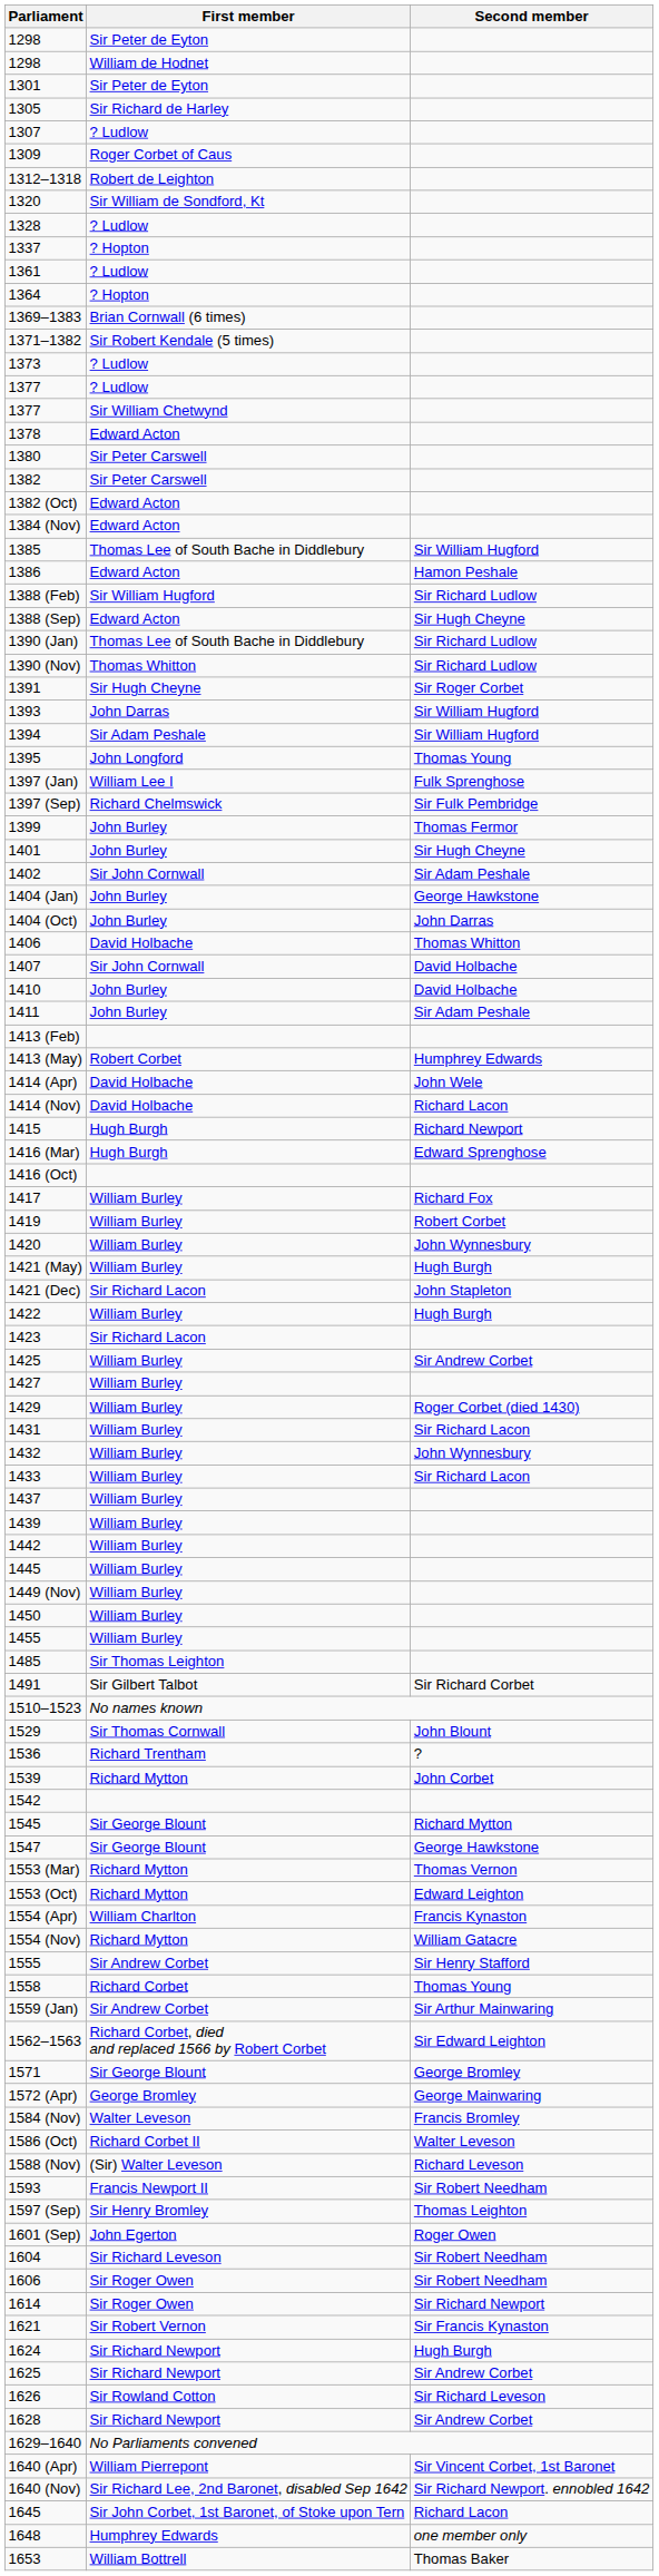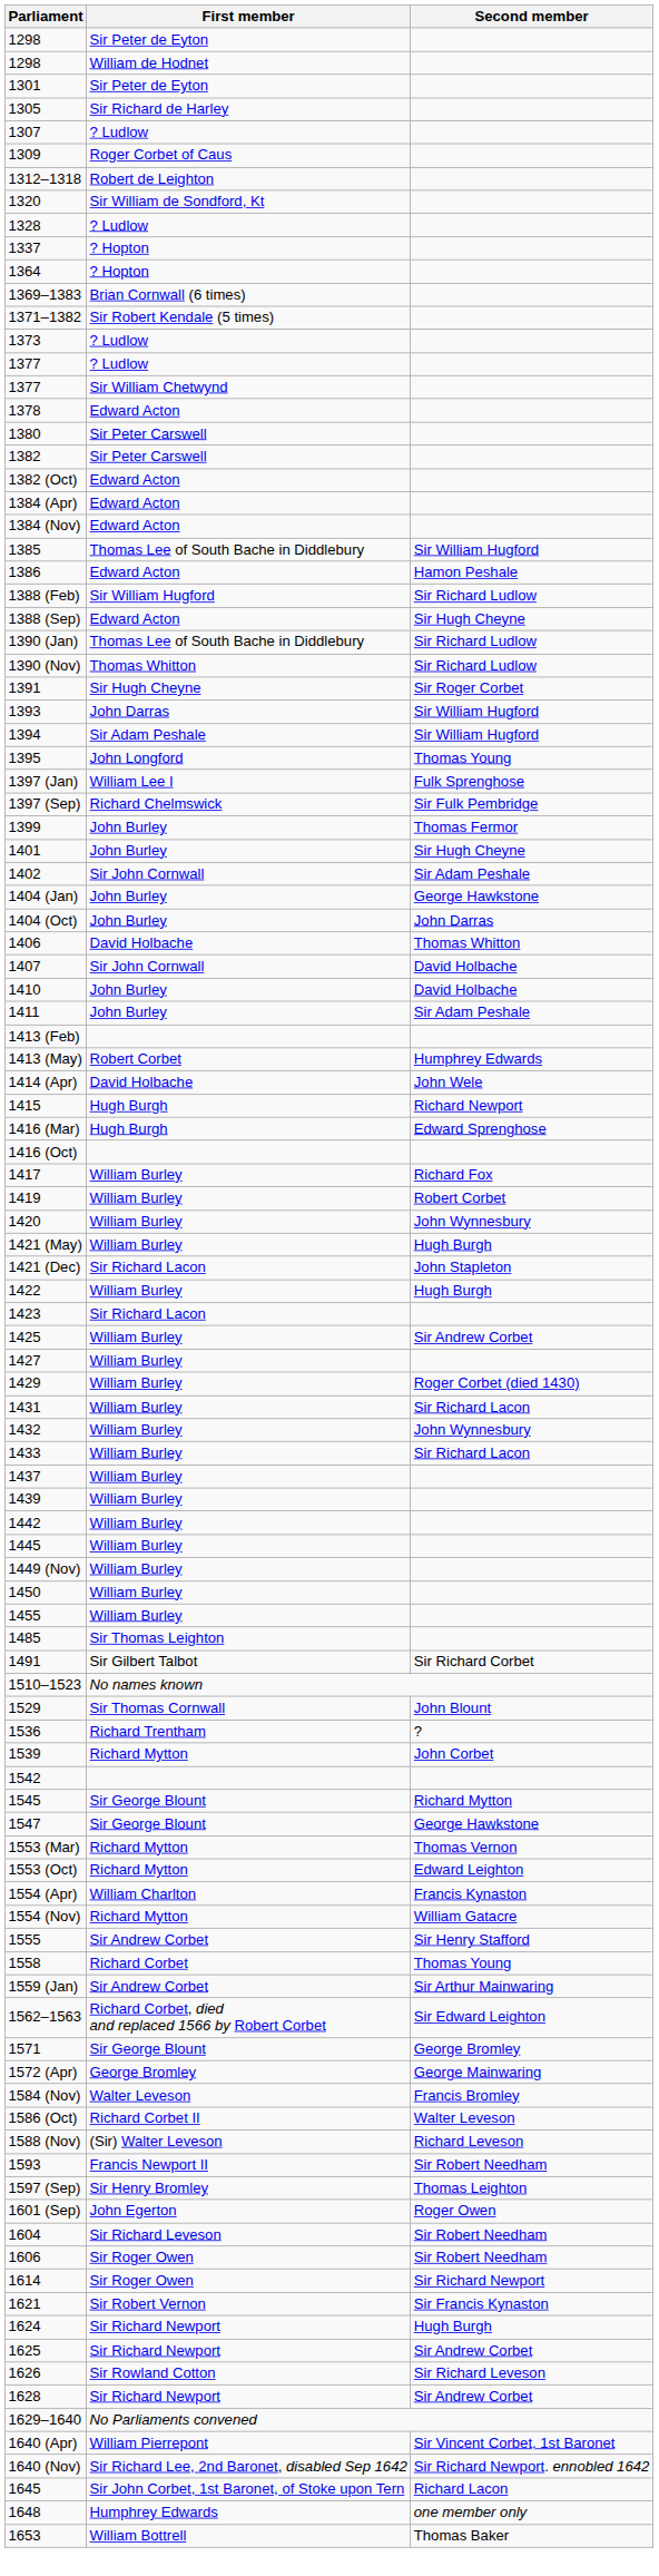 <table class="wikitable">
 <tr>
 <th>Parliament</th>
 <th>First member</th>
 <th>Second member</th>
 </tr>
 <tr>
 <td>1298</td>
 <td><a href='#'>Sir Peter de Eyton</a></td>
 <td></td>
 </tr>
 <tr>
 <td>1298</td>
 <td><a href='#'>William de Hodnet</a></td>
 <td></td>
 </tr>
 <tr>
 <td>1301</td>
 <td><a href='#'>Sir Peter de Eyton</a></td>
 <td></td>
 </tr>
 <tr>
 <td>1305</td>
 <td><a href='#'>Sir Richard de Harley</a></td>
 <td></td>
 </tr>
 <tr>
 <td>1307</td>
 <td><a href='#'>? Ludlow</a></td>
 <td></td>
 </tr>
 <tr>
 <td>1309</td>
 <td><a href='#'>Roger Corbet of Caus</a></td>
 <td></td>
 </tr>
 <tr>
 <td>1312–1318</td>
 <td><a href='#'>Robert de Leighton</a></td>
 <td></td>
 </tr>
 <tr>
 <td>1320</td>
 <td><a href='#'>Sir William de Sondford, Kt</a></td>
 <td></td>
 </tr>
 <tr>
 <td>1328</td>
 <td><a href='#'>? Ludlow</a></td>
 <td></td>
 </tr>
 <tr>
 <td>1337</td>
 <td><a href='#'>? Hopton</a></td>
 <td></td>
 </tr>
 <tr>
-<td>1361</td>
-<td><a href='#'>? Ludlow</a></td>
-<td></td>
-</tr>
-<tr>
 <td>1364</td>
 <td><a href='#'>? Hopton</a></td>
 <td></td>
 </tr>
 <tr>
 <td>1369–1383</td>
 <td><a href='#'>Brian Cornwall</a> (6 times)</td>
 <td></td>
 </tr>
 <tr>
 <td>1371–1382</td>
 <td><a href='#'>Sir Robert Kendale</a> (5 times)</td>
 <td></td>
 </tr>
 <tr>
 <td>1373</td>
 <td><a href='#'>? Ludlow</a></td>
 <td></td>
 </tr>
 <tr>
 <td>1377</td>
 <td><a href='#'>? Ludlow</a></td>
 <td></td>
 </tr>
 <tr>
 <td>1377</td>
 <td><a href='#'>Sir William Chetwynd</a></td>
 <td></td>
 </tr>
 <tr>
 <td>1378</td>
 <td><a href='#'>Edward Acton</a></td>
 <td></td>
 </tr>
 <tr>
 <td>1380</td>
 <td><a href='#'>Sir Peter Carswell</a></td>
 <td></td>
 </tr>
 <tr>
 <td>1382</td>
 <td><a href='#'>Sir Peter Carswell</a></td>
 <td></td>
 </tr>
 <tr>
 <td>1382 (Oct)</td>
+<td><a href='#'>Edward Acton</a></td>
+<td></td>
+</tr>
+<tr>
+<td>1384 (Apr)</td>
 <td><a href='#'>Edward Acton</a></td>
 <td></td>
 </tr>
 <tr>
 <td>1384 (Nov)</td>
 <td><a href='#'>Edward Acton</a></td>
 <td></td>
 </tr>
 <tr>
 <td>1385</td>
 <td><a href='#'>Thomas Lee</a> of South Bache in Diddlebury</td>
 <td><a href='#'>Sir William Hugford</a></td>
 </tr>
 <tr>
 <td>1386</td>
 <td><a href='#'>Edward Acton</a></td>
 <td><a href='#'>Hamon Peshale</a></td>
 </tr>
 <tr>
 <td>1388 (Feb)</td>
 <td><a href='#'>Sir William Hugford</a></td>
 <td><a href='#'>Sir Richard Ludlow</a></td>
 </tr>
 <tr>
 <td>1388 (Sep)</td>
 <td><a href='#'>Edward Acton</a></td>
 <td><a href='#'>Sir Hugh Cheyne</a></td>
 </tr>
 <tr>
 <td>1390 (Jan)</td>
 <td><a href='#'>Thomas Lee</a> of South Bache in Diddlebury</td>
 <td><a href='#'>Sir Richard Ludlow</a></td>
 </tr>
 <tr>
 <td>1390 (Nov)</td>
 <td><a href='#'>Thomas Whitton</a></td>
 <td><a href='#'>Sir Richard Ludlow</a></td>
 </tr>
 <tr>
 <td>1391</td>
 <td><a href='#'>Sir Hugh Cheyne</a></td>
 <td><a href='#'>Sir Roger Corbet</a></td>
 </tr>
 <tr>
 <td>1393</td>
 <td><a href='#'>John Darras</a></td>
 <td><a href='#'>Sir William Hugford</a></td>
 </tr>
 <tr>
 <td>1394</td>
 <td><a href='#'>Sir Adam Peshale</a></td>
 <td><a href='#'>Sir William Hugford</a></td>
 </tr>
 <tr>
 <td>1395</td>
 <td><a href='#'>John Longford</a></td>
 <td><a href='#'>Thomas Young</a></td>
 </tr>
 <tr>
 <td>1397 (Jan)</td>
 <td><a href='#'>William Lee I</a></td>
 <td><a href='#'>Fulk Sprenghose</a></td>
 </tr>
 <tr>
 <td>1397 (Sep)</td>
 <td><a href='#'>Richard Chelmswick</a></td>
 <td><a href='#'>Sir Fulk Pembridge</a></td>
 </tr>
 <tr>
 <td>1399</td>
 <td><a href='#'>John Burley</a></td>
 <td><a href='#'>Thomas Fermor</a></td>
 </tr>
 <tr>
 <td>1401</td>
 <td><a href='#'>John Burley</a></td>
 <td><a href='#'>Sir Hugh Cheyne</a></td>
 </tr>
 <tr>
 <td>1402</td>
 <td><a href='#'>Sir John Cornwall</a></td>
 <td><a href='#'>Sir Adam Peshale</a></td>
 </tr>
 <tr>
 <td>1404 (Jan)</td>
 <td><a href='#'>John Burley</a></td>
 <td><a href='#'>George Hawkstone</a></td>
 </tr>
 <tr>
 <td>1404 (Oct)</td>
 <td><a href='#'>John Burley</a></td>
 <td><a href='#'>John Darras</a></td>
 </tr>
 <tr>
 <td>1406</td>
 <td><a href='#'>David Holbache</a></td>
 <td><a href='#'>Thomas Whitton</a></td>
 </tr>
 <tr>
 <td>1407</td>
 <td><a href='#'>Sir John Cornwall</a></td>
 <td><a href='#'>David Holbache</a></td>
 </tr>
 <tr>
 <td>1410</td>
 <td><a href='#'>John Burley</a></td>
 <td><a href='#'>David Holbache</a></td>
 </tr>
 <tr>
 <td>1411</td>
 <td><a href='#'>John Burley</a></td>
 <td><a href='#'>Sir Adam Peshale</a></td>
 </tr>
 <tr>
 <td>1413 (Feb)</td>
 <td></td>
 </tr>
 <tr>
 <td>1413 (May)</td>
 <td><a href='#'>Robert Corbet</a></td>
 <td><a href='#'>Humphrey Edwards</a></td>
 </tr>
 <tr>
 <td>1414 (Apr)</td>
 <td><a href='#'>David Holbache</a></td>
 <td><a href='#'>John Wele</a></td>
-</tr>
-<tr>
-<td>1414 (Nov)</td>
-<td><a href='#'>David Holbache</a></td>
-<td><a href='#'>Richard Lacon</a></td>
 </tr>
 <tr>
 <td>1415</td>
 <td><a href='#'>Hugh Burgh</a></td>
 <td><a href='#'>Richard Newport</a></td>
 </tr>
 <tr>
 <td>1416 (Mar)</td>
 <td><a href='#'>Hugh Burgh</a></td>
 <td><a href='#'>Edward Sprenghose</a></td>
 </tr>
 <tr>
 <td>1416 (Oct)</td>
 <td></td>
 </tr>
 <tr>
 <td>1417</td>
 <td><a href='#'>William Burley</a></td>
 <td><a href='#'>Richard Fox</a></td>
 </tr>
 <tr>
 <td>1419</td>
 <td><a href='#'>William Burley</a></td>
 <td><a href='#'>Robert Corbet</a></td>
 </tr>
 <tr>
 <td>1420</td>
 <td><a href='#'>William Burley</a></td>
 <td><a href='#'>John Wynnesbury</a></td>
 </tr>
 <tr>
 <td>1421 (May)</td>
 <td><a href='#'>William Burley</a></td>
 <td><a href='#'>Hugh Burgh</a></td>
 </tr>
 <tr>
 <td>1421 (Dec)</td>
 <td><a href='#'>Sir Richard Lacon</a></td>
 <td><a href='#'>John Stapleton</a></td>
 </tr>
 <tr>
 <td>1422</td>
 <td><a href='#'>William Burley</a></td>
 <td><a href='#'>Hugh Burgh</a></td>
 </tr>
 <tr>
 <td>1423</td>
 <td><a href='#'>Sir Richard Lacon</a></td>
 <td></td>
 </tr>
 <tr>
 <td>1425</td>
 <td><a href='#'>William Burley</a></td>
 <td><a href='#'>Sir Andrew Corbet</a></td>
 </tr>
 <tr>
 <td>1427</td>
 <td><a href='#'>William Burley</a></td>
 <td></td>
 </tr>
 <tr>
 <td>1429</td>
 <td><a href='#'>William Burley</a></td>
 <td><a href='#'>Roger Corbet (died 1430)</a></td>
 </tr>
 <tr>
 <td>1431</td>
 <td><a href='#'>William Burley</a></td>
 <td><a href='#'>Sir Richard Lacon</a></td>
 </tr>
 <tr>
 <td>1432</td>
 <td><a href='#'>William Burley</a></td>
 <td><a href='#'>John Wynnesbury</a></td>
 </tr>
 <tr>
 <td>1433</td>
 <td><a href='#'>William Burley</a></td>
 <td><a href='#'>Sir Richard Lacon</a></td>
 </tr>
 <tr>
 <td>1437</td>
 <td><a href='#'>William Burley</a></td>
 <td></td>
 </tr>
 <tr>
 <td>1439</td>
 <td><a href='#'>William Burley</a></td>
 <td></td>
 </tr>
 <tr>
 <td>1442</td>
 <td><a href='#'>William Burley</a></td>
 <td></td>
 </tr>
 <tr>
 <td>1445</td>
 <td><a href='#'>William Burley</a></td>
 <td></td>
 </tr>
 <tr>
 <td>1449 (Nov)</td>
 <td><a href='#'>William Burley</a></td>
 <td></td>
 </tr>
 <tr>
 <td>1450</td>
 <td><a href='#'>William Burley</a></td>
 <td></td>
 </tr>
 <tr>
 <td>1455</td>
 <td><a href='#'>William Burley</a></td>
 <td></td>
 </tr>
 <tr>
 <td>1485</td>
 <td><a href='#'>Sir Thomas Leighton</a></td>
 <td></td>
 </tr>
 <tr>
 <td>1491</td>
 <td>Sir Gilbert Talbot</td>
 <td>Sir Richard Corbet</td>
 </tr>
 <tr>
 <td>1510–1523</td>
 <td colspan = "2"><em>No names known</em></td>
 </tr>
 <tr>
 <td>1529</td>
 <td><a href='#'>Sir Thomas Cornwall</a></td>
 <td><a href='#'>John Blount</a></td>
 </tr>
 <tr>
 <td>1536</td>
 <td><a href='#'>Richard Trentham</a></td>
 <td>?</td>
 </tr>
 <tr>
 <td>1539</td>
 <td><a href='#'>Richard Mytton</a></td>
 <td><a href='#'>John Corbet</a></td>
 </tr>
 <tr>
 <td>1542</td>
 <td></td>
 </tr>
 <tr>
 <td>1545</td>
 <td><a href='#'>Sir George Blount</a></td>
 <td><a href='#'>Richard Mytton</a></td>
 </tr>
 <tr>
 <td>1547</td>
 <td><a href='#'>Sir George Blount</a></td>
 <td><a href='#'>George Hawkstone</a></td>
 </tr>
 <tr>
 <td>1553 (Mar)</td>
 <td><a href='#'>Richard Mytton</a></td>
 <td><a href='#'>Thomas Vernon</a></td>
 </tr>
 <tr>
 <td>1553 (Oct)</td>
 <td><a href='#'>Richard Mytton</a></td>
 <td><a href='#'>Edward Leighton</a></td>
 </tr>
 <tr>
 <td>1554 (Apr)</td>
 <td><a href='#'>William Charlton</a></td>
 <td><a href='#'>Francis Kynaston</a></td>
 </tr>
 <tr>
 <td>1554 (Nov)</td>
 <td><a href='#'>Richard Mytton</a></td>
 <td><a href='#'>William Gatacre</a></td>
 </tr>
 <tr>
 <td>1555</td>
 <td><a href='#'>Sir Andrew Corbet</a></td>
 <td><a href='#'>Sir Henry Stafford</a></td>
 </tr>
 <tr>
 <td>1558</td>
 <td><a href='#'>Richard Corbet</a></td>
 <td><a href='#'>Thomas Young</a></td>
 </tr>
 <tr>
 <td>1559 (Jan)</td>
 <td><a href='#'>Sir Andrew Corbet</a></td>
 <td><a href='#'>Sir Arthur Mainwaring</a></td>
 </tr>
 <tr>
 <td>1562–1563</td>
 <td><a href='#'>Richard Corbet</a>, <em>died <br> and replaced 1566 by</em> <a href='#'>Robert Corbet</a></td>
 <td><a href='#'>Sir Edward Leighton</a></td>
 </tr>
 <tr>
 <td>1571</td>
 <td><a href='#'>Sir George Blount</a></td>
 <td><a href='#'>George Bromley</a></td>
 </tr>
 <tr>
 <td>1572 (Apr)</td>
 <td><a href='#'>George Bromley</a></td>
 <td><a href='#'>George Mainwaring</a></td>
 </tr>
 <tr>
 <td>1584 (Nov)</td>
 <td><a href='#'>Walter Leveson</a></td>
 <td><a href='#'>Francis Bromley</a></td>
 </tr>
 <tr>
 <td>1586 (Oct)</td>
 <td><a href='#'>Richard Corbet II</a></td>
 <td><a href='#'>Walter Leveson</a></td>
 </tr>
 <tr>
 <td>1588 (Nov)</td>
 <td>(Sir) <a href='#'>Walter Leveson</a></td>
 <td><a href='#'>Richard Leveson</a></td>
 </tr>
 <tr>
 <td>1593</td>
 <td><a href='#'>Francis Newport II</a></td>
 <td><a href='#'>Sir Robert Needham</a></td>
 </tr>
 <tr>
 <td>1597 (Sep)</td>
 <td><a href='#'>Sir Henry Bromley</a></td>
 <td><a href='#'>Thomas Leighton</a></td>
 </tr>
 <tr>
 <td>1601 (Sep)</td>
 <td><a href='#'>John Egerton</a></td>
 <td><a href='#'>Roger Owen</a></td>
 </tr>
 <tr>
 <td>1604</td>
 <td><a href='#'>Sir Richard Leveson</a></td>
 <td><a href='#'>Sir Robert Needham</a></td>
 </tr>
 <tr>
 <td>1606</td>
 <td><a href='#'>Sir Roger Owen</a></td>
 <td><a href='#'>Sir Robert Needham</a></td>
 </tr>
 <tr>
 <td>1614</td>
 <td><a href='#'>Sir Roger Owen</a></td>
 <td><a href='#'>Sir Richard Newport</a></td>
 </tr>
 <tr>
 <td>1621</td>
 <td><a href='#'>Sir Robert Vernon</a></td>
 <td><a href='#'>Sir Francis Kynaston</a>   </td>
 </tr>
 <tr>
 <td>1624</td>
 <td><a href='#'>Sir Richard Newport</a></td>
 <td><a href='#'>Hugh Burgh</a></td>
 </tr>
 <tr>
 <td>1625</td>
 <td><a href='#'>Sir Richard Newport</a></td>
 <td><a href='#'>Sir Andrew Corbet</a></td>
 </tr>
 <tr>
 <td>1626</td>
 <td><a href='#'>Sir Rowland Cotton</a></td>
 <td><a href='#'>Sir Richard Leveson</a></td>
 </tr>
 <tr>
 <td>1628</td>
 <td><a href='#'>Sir Richard Newport</a></td>
 <td><a href='#'>Sir Andrew Corbet</a></td>
 </tr>
 <tr>
 <td>1629–1640</td>
 <td colspan = "2"><em>No Parliaments convened</em></td>
 </tr>
 <tr>
 <td>1640 (Apr)</td>
 <td><a href='#'>William Pierrepont</a></td>
 <td><a href='#'>Sir Vincent Corbet, 1st Baronet</a></td>
 </tr>
 <tr>
 <td>1640 (Nov)</td>
 <td><a href='#'>Sir Richard Lee, 2nd Baronet</a>, <em>disabled Sep 1642</em></td>
 <td><a href='#'>Sir Richard Newport</a>. <em>ennobled 1642</em></td>
 </tr>
 <tr>
 <td>1645</td>
 <td><a href='#'>Sir John Corbet, 1st Baronet, of Stoke upon Tern</a></td>
 <td><a href='#'>Richard Lacon</a></td>
 </tr>
 <tr>
 <td>1648</td>
 <td><a href='#'>Humphrey Edwards</a></td>
 <td><em>one member only</em></td>
 </tr>
 <tr>
 <td>1653</td>
 <td><a href='#'>William Bottrell</a></td>
 <td>Thomas Baker</td>
 </tr>
 </table>
